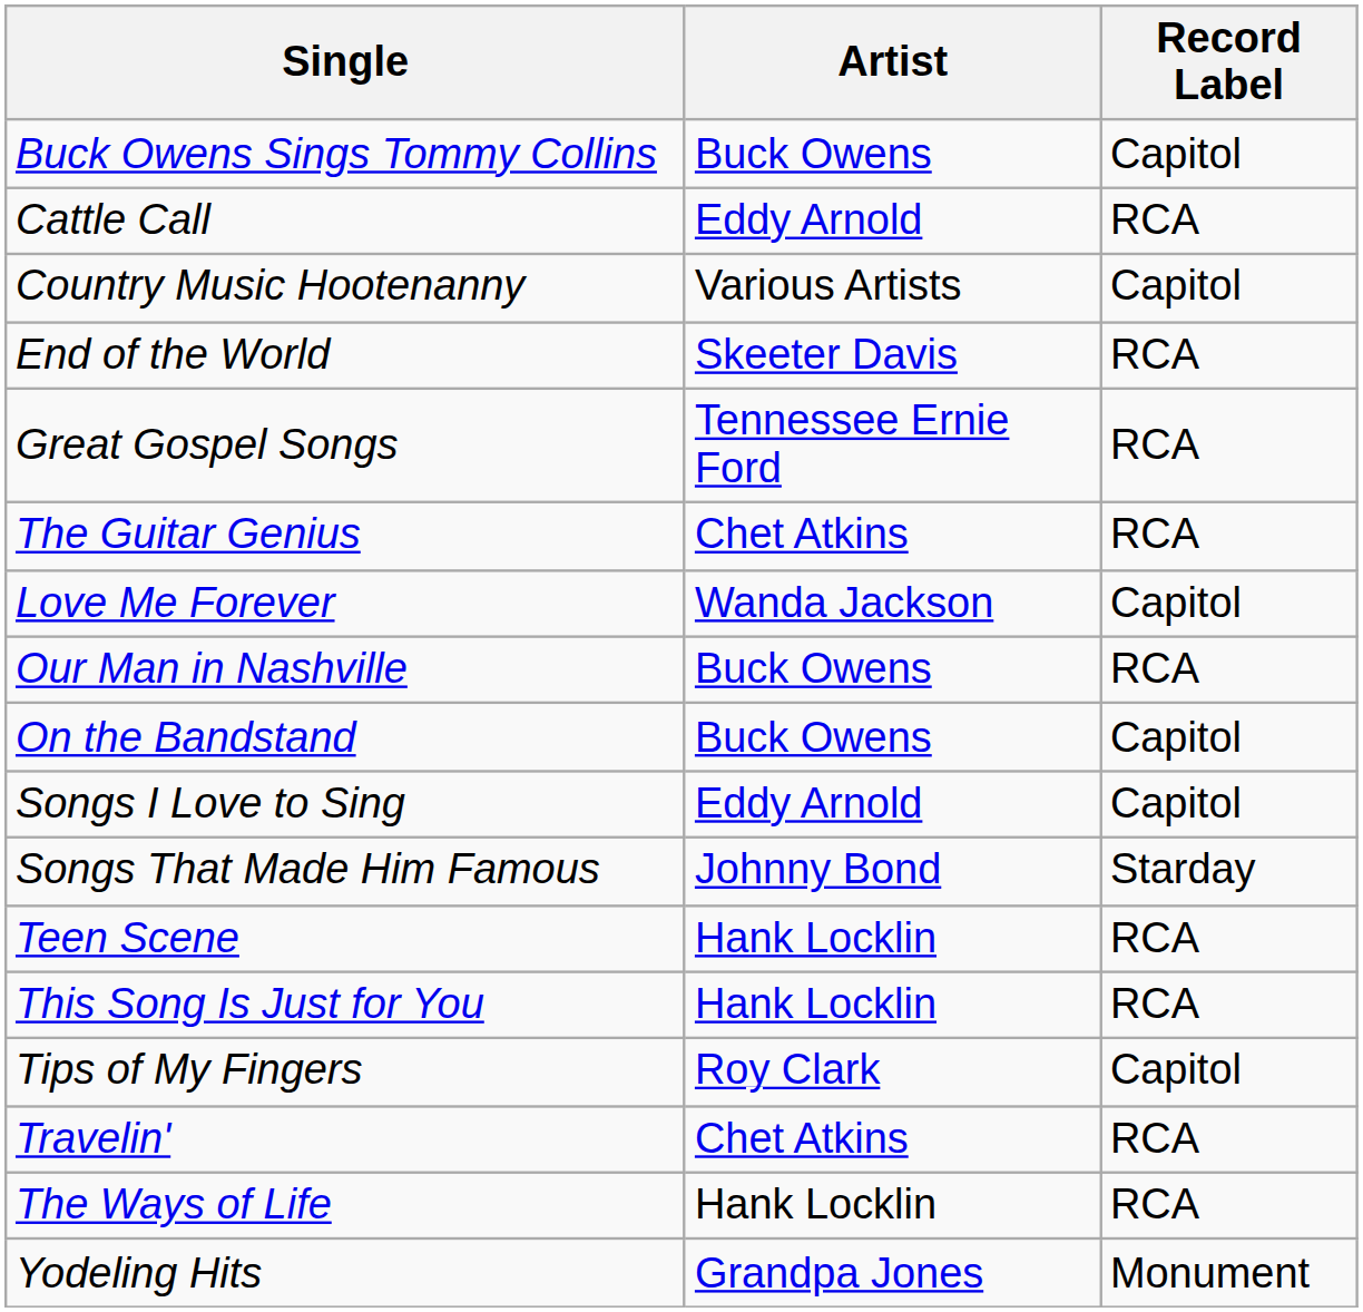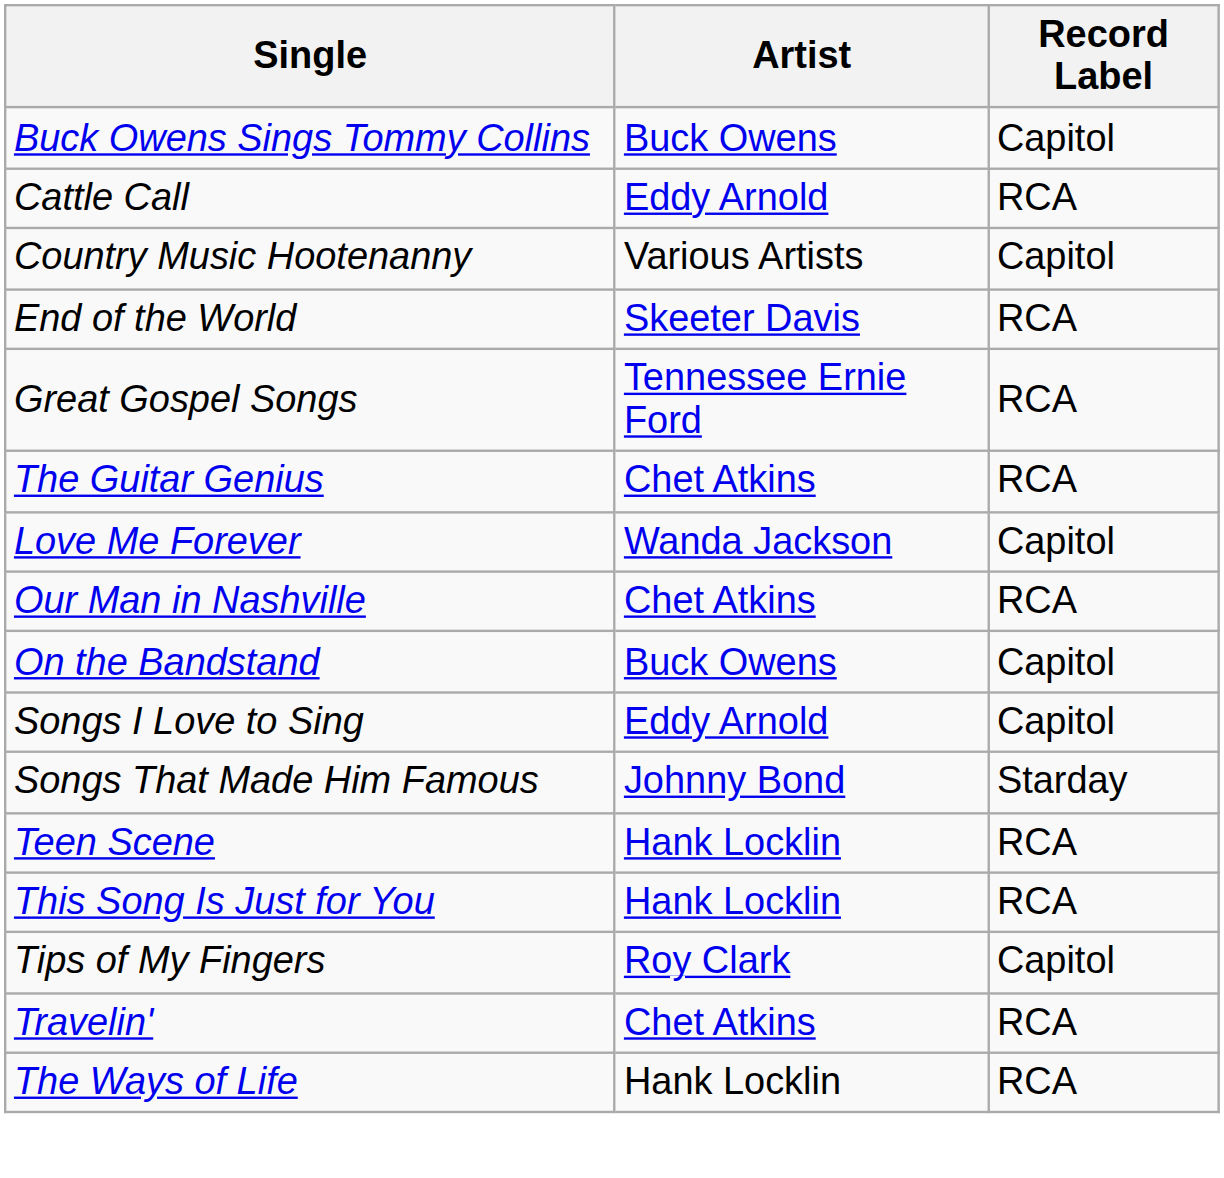 <table class="wikitable sortable">
 <tr>
 <th width="250">Single</th>
 <th width="150">Artist</th>
 <th width="90">Record Label</th>
 </tr>
 <tr>
 <td><em><a href='#'>Buck Owens Sings Tommy Collins</a></em></td>
 <td><a href='#'>Buck Owens</a></td>
 <td>Capitol</td>
 </tr>
 <tr>
 <td><em>Cattle Call</em></td>
 <td><a href='#'>Eddy Arnold</a></td>
 <td>RCA</td>
 </tr>
 <tr>
 <td><em>Country Music Hootenanny</em></td>
 <td>Various Artists</td>
 <td>Capitol</td>
 </tr>
 <tr>
 <td><em>End of the World</em></td>
 <td><a href='#'>Skeeter Davis</a></td>
 <td>RCA</td>
 </tr>
 <tr>
 <td><em>Great Gospel Songs</em></td>
 <td><a href='#'>Tennessee Ernie Ford</a></td>
 <td>RCA</td>
 </tr>
 <tr>
 <td><em><a href='#'>The Guitar Genius</a></em></td>
 <td><a href='#'>Chet Atkins</a></td>
 <td>RCA</td>
 </tr>
 <tr>
 <td><em><a href='#'>Love Me Forever</a></em></td>
 <td><a href='#'>Wanda Jackson</a></td>
 <td>Capitol</td>
 </tr>
 <tr>
 <td><em><a href='#'>Our Man in Nashville</a></em></td>
-<td><a href='#'>Buck Owens</a></td>
+<td><a href='#'>Chet Atkins</a></td>
 <td>RCA</td>
 </tr>
 <tr>
 <td><em><a href='#'>On the Bandstand</a></em></td>
 <td><a href='#'>Buck Owens</a></td>
 <td>Capitol</td>
 </tr>
 <tr>
 <td><em>Songs I Love to Sing</em></td>
 <td><a href='#'>Eddy Arnold</a></td>
 <td>Capitol</td>
 </tr>
 <tr>
 <td><em>Songs That Made Him Famous</em></td>
 <td><a href='#'>Johnny Bond</a></td>
 <td>Starday</td>
 </tr>
 <tr>
 <td><em><a href='#'>Teen Scene</a></em></td>
 <td><a href='#'>Hank Locklin</a></td>
 <td>RCA</td>
 </tr>
 <tr>
 <td><em><a href='#'>This Song Is Just for You</a></em></td>
 <td><a href='#'>Hank Locklin</a></td>
 <td>RCA</td>
 </tr>
 <tr>
 <td><em>Tips of My Fingers</em></td>
 <td><a href='#'>Roy Clark</a></td>
 <td>Capitol</td>
 </tr>
 <tr>
 <td><em><a href='#'>Travelin'</a></em></td>
 <td><a href='#'>Chet Atkins</a></td>
 <td>RCA</td>
 </tr>
 <tr>
 <td><em><a href='#'>The Ways of Life</a></em></td>
 <td>Hank Locklin</td>
 <td>RCA</td>
 </tr>
-<tr>
-<td><em>Yodeling Hits</em></td>
-<td><a href='#'>Grandpa Jones</a></td>
-<td>Monument</td>
-</tr>
 </table>
